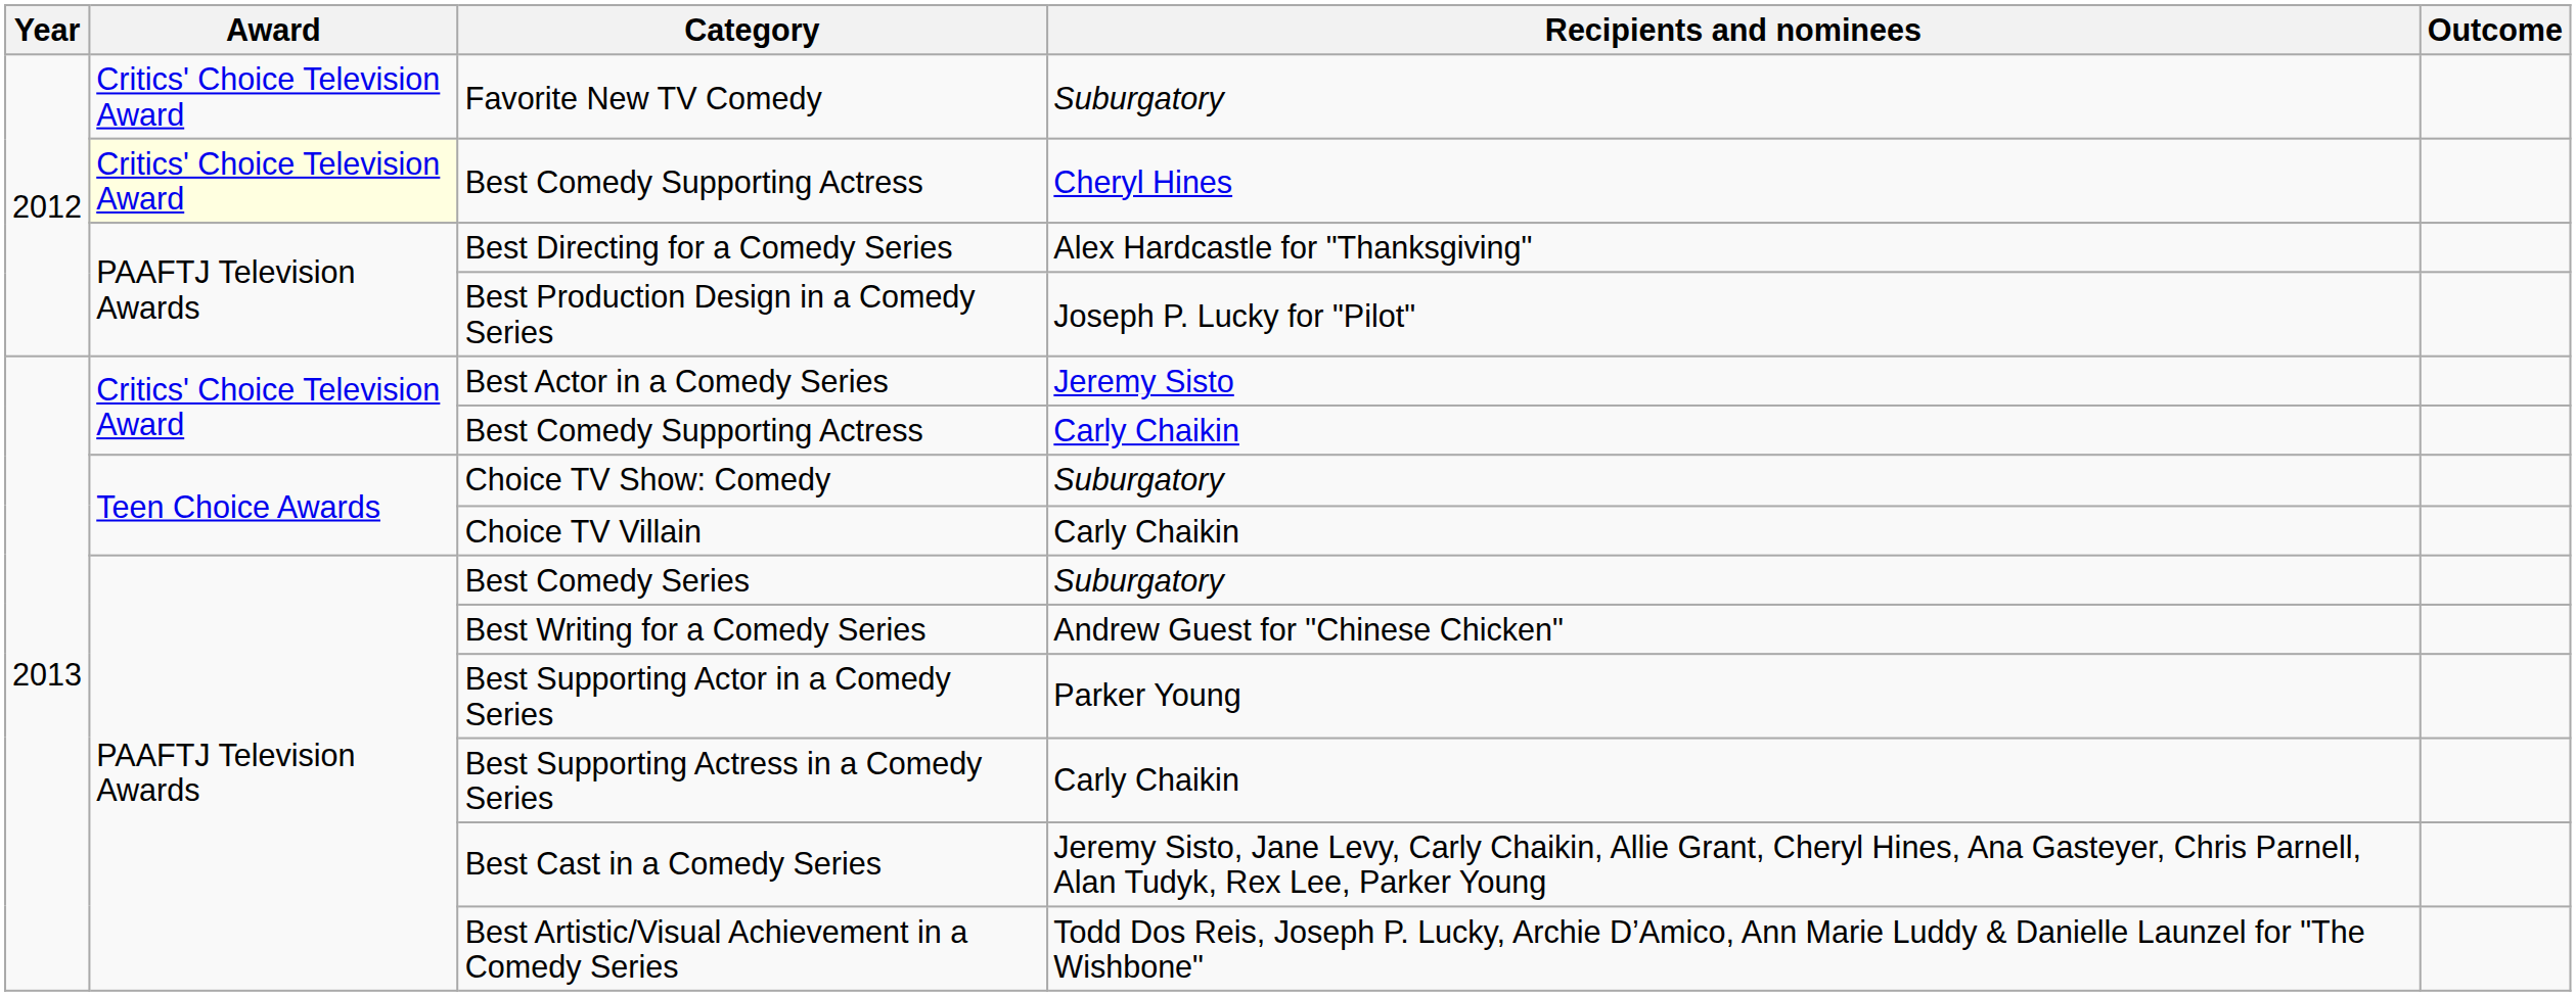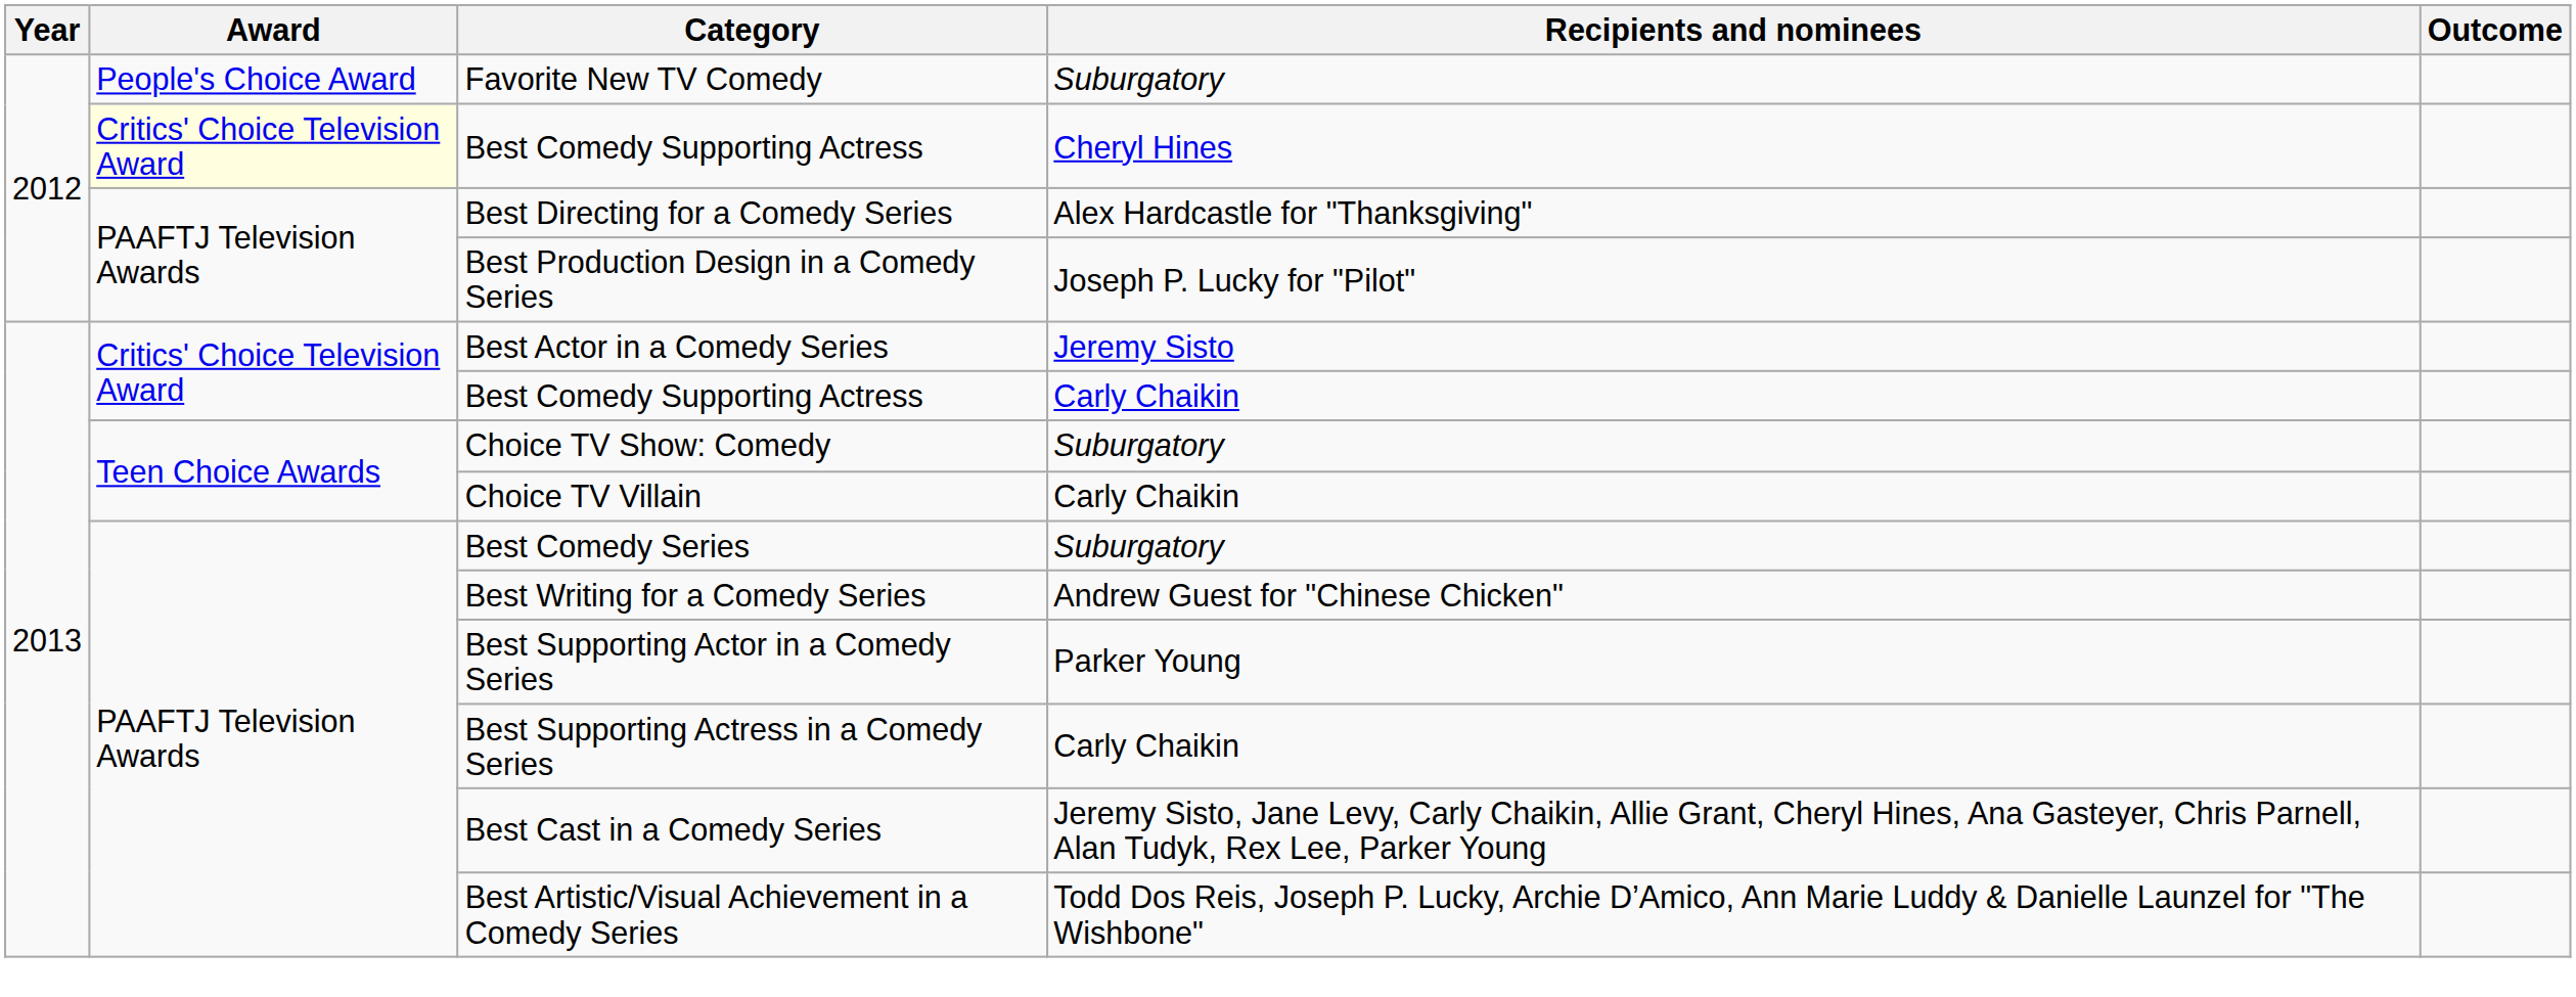 <table class="wikitable" style="font-size: 95%;">
 <tr style="text-align:center;">
 <th>Year</th>
 <th>Award</th>
 <th>Category</th>
 <th>Recipients and nominees</th>
 <th>Outcome</th>
 </tr>
 <tr>
 <td rowspan="4" style="text-align:center;">2012</td>
-<td><a href='#'>Critics' Choice Television Award</a></td>
+<td><a href='#'>People's Choice Award</a></td>
 <td>Favorite New TV Comedy</td>
 <td><em>Suburgatory</em></td>
 <td></td>
 </tr>
 <tr>
 <td style="background: lightyellow;"><a href='#'>Critics' Choice Television Award</a></td>
 <td>Best Comedy Supporting Actress</td>
 <td><a href='#'>Cheryl Hines</a></td>
 <td></td>
 </tr>
 <tr>
 <td rowspan="2">PAAFTJ Television Awards</td>
 <td>Best Directing for a Comedy Series</td>
 <td>Alex Hardcastle for "Thanksgiving"</td>
 <td></td>
 </tr>
 <tr>
 <td>Best Production Design in a Comedy Series</td>
 <td>Joseph P. Lucky for "Pilot"</td>
 <td></td>
 </tr>
 <tr>
 <td rowspan="10" style="text-align:center;">2013</td>
 <td rowspan="2"><a href='#'>Critics' Choice Television Award</a></td>
 <td>Best Actor in a Comedy Series</td>
 <td><a href='#'>Jeremy Sisto</a></td>
 <td></td>
 </tr>
 <tr>
 <td>Best Comedy Supporting Actress</td>
 <td><a href='#'>Carly Chaikin</a></td>
 <td></td>
 </tr>
 <tr>
 <td rowspan="2"><a href='#'>Teen Choice Awards</a></td>
 <td>Choice TV Show: Comedy</td>
 <td><em>Suburgatory</em></td>
 <td></td>
 </tr>
 <tr>
 <td>Choice TV Villain</td>
 <td>Carly Chaikin</td>
 <td></td>
 </tr>
 <tr>
 <td rowspan="6">PAAFTJ Television Awards</td>
 <td>Best Comedy Series</td>
 <td><em>Suburgatory</em></td>
 <td></td>
 </tr>
 <tr>
 <td>Best Writing for a Comedy Series</td>
 <td>Andrew Guest for "Chinese Chicken"</td>
 <td></td>
 </tr>
 <tr>
 <td>Best Supporting Actor in a Comedy Series</td>
 <td>Parker Young</td>
 <td></td>
 </tr>
 <tr>
 <td>Best Supporting Actress in a Comedy Series</td>
 <td>Carly Chaikin</td>
 <td></td>
 </tr>
 <tr>
 <td>Best Cast in a Comedy Series</td>
 <td>Jeremy Sisto, Jane Levy, Carly Chaikin, Allie Grant, Cheryl Hines, Ana Gasteyer, Chris Parnell, Alan Tudyk, Rex Lee, Parker Young</td>
 <td></td>
 </tr>
 <tr>
 <td>Best Artistic/Visual Achievement in a Comedy Series</td>
 <td>Todd Dos Reis, Joseph P. Lucky, Archie D’Amico, Ann Marie Luddy & Danielle Launzel for "The Wishbone"</td>
 <td></td>
 </tr>
 </table>
